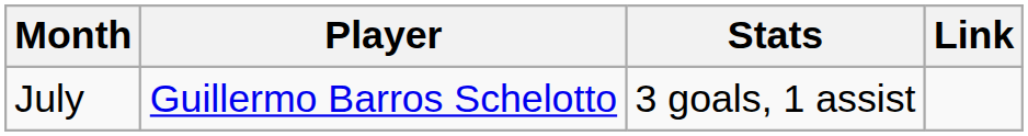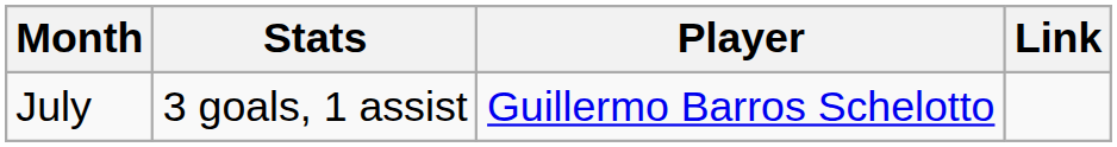 <table class=wikitable>
 <tr>
 <th>Month</th>
+<th>Stats</th>
 <th>Player</th>
-<th>Stats</th>
 <th>Link</th>
 </tr>
 <tr>
 <td>July</td>
+<td>3 goals, 1 assist</td>
 <td> <a href='#'>Guillermo Barros Schelotto</a></td>
-<td>3 goals, 1 assist</td>
 <td></td>
 </tr>
 </table>
